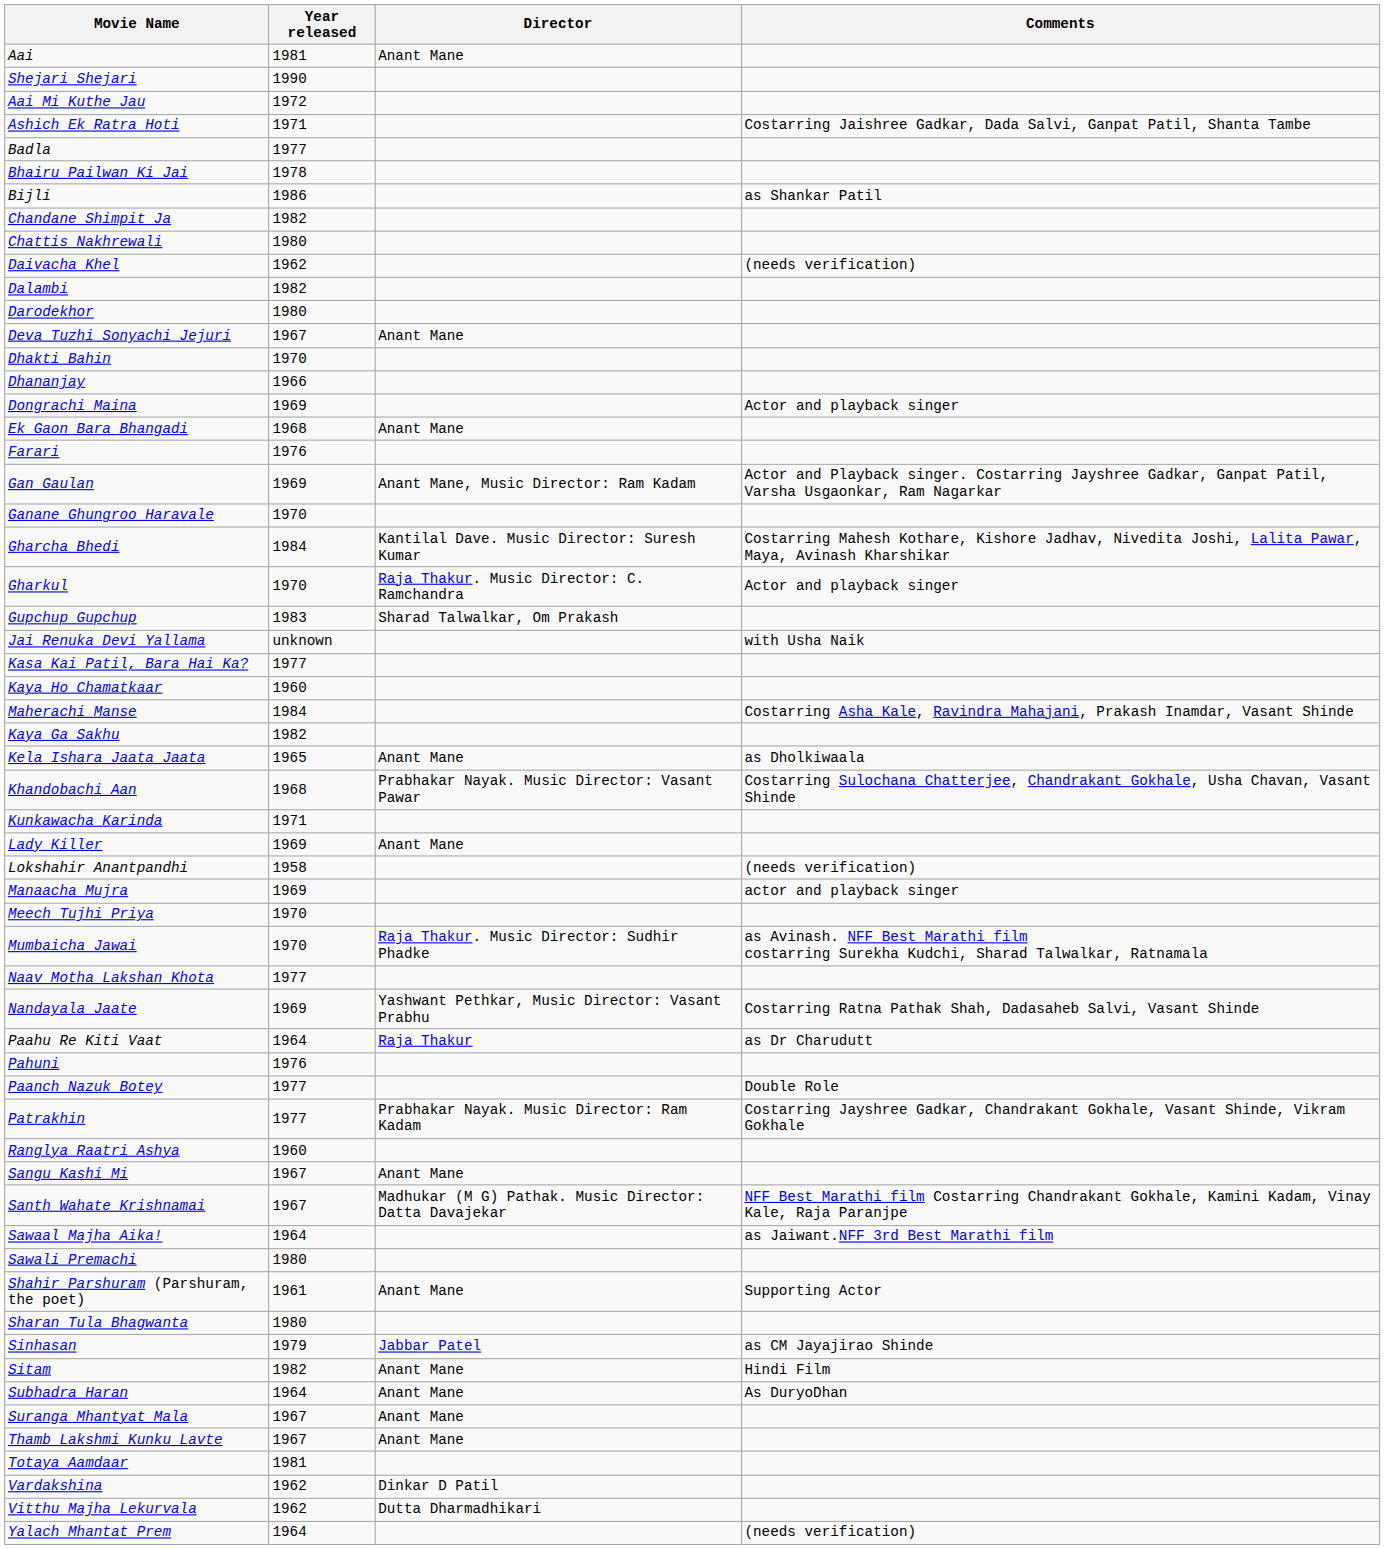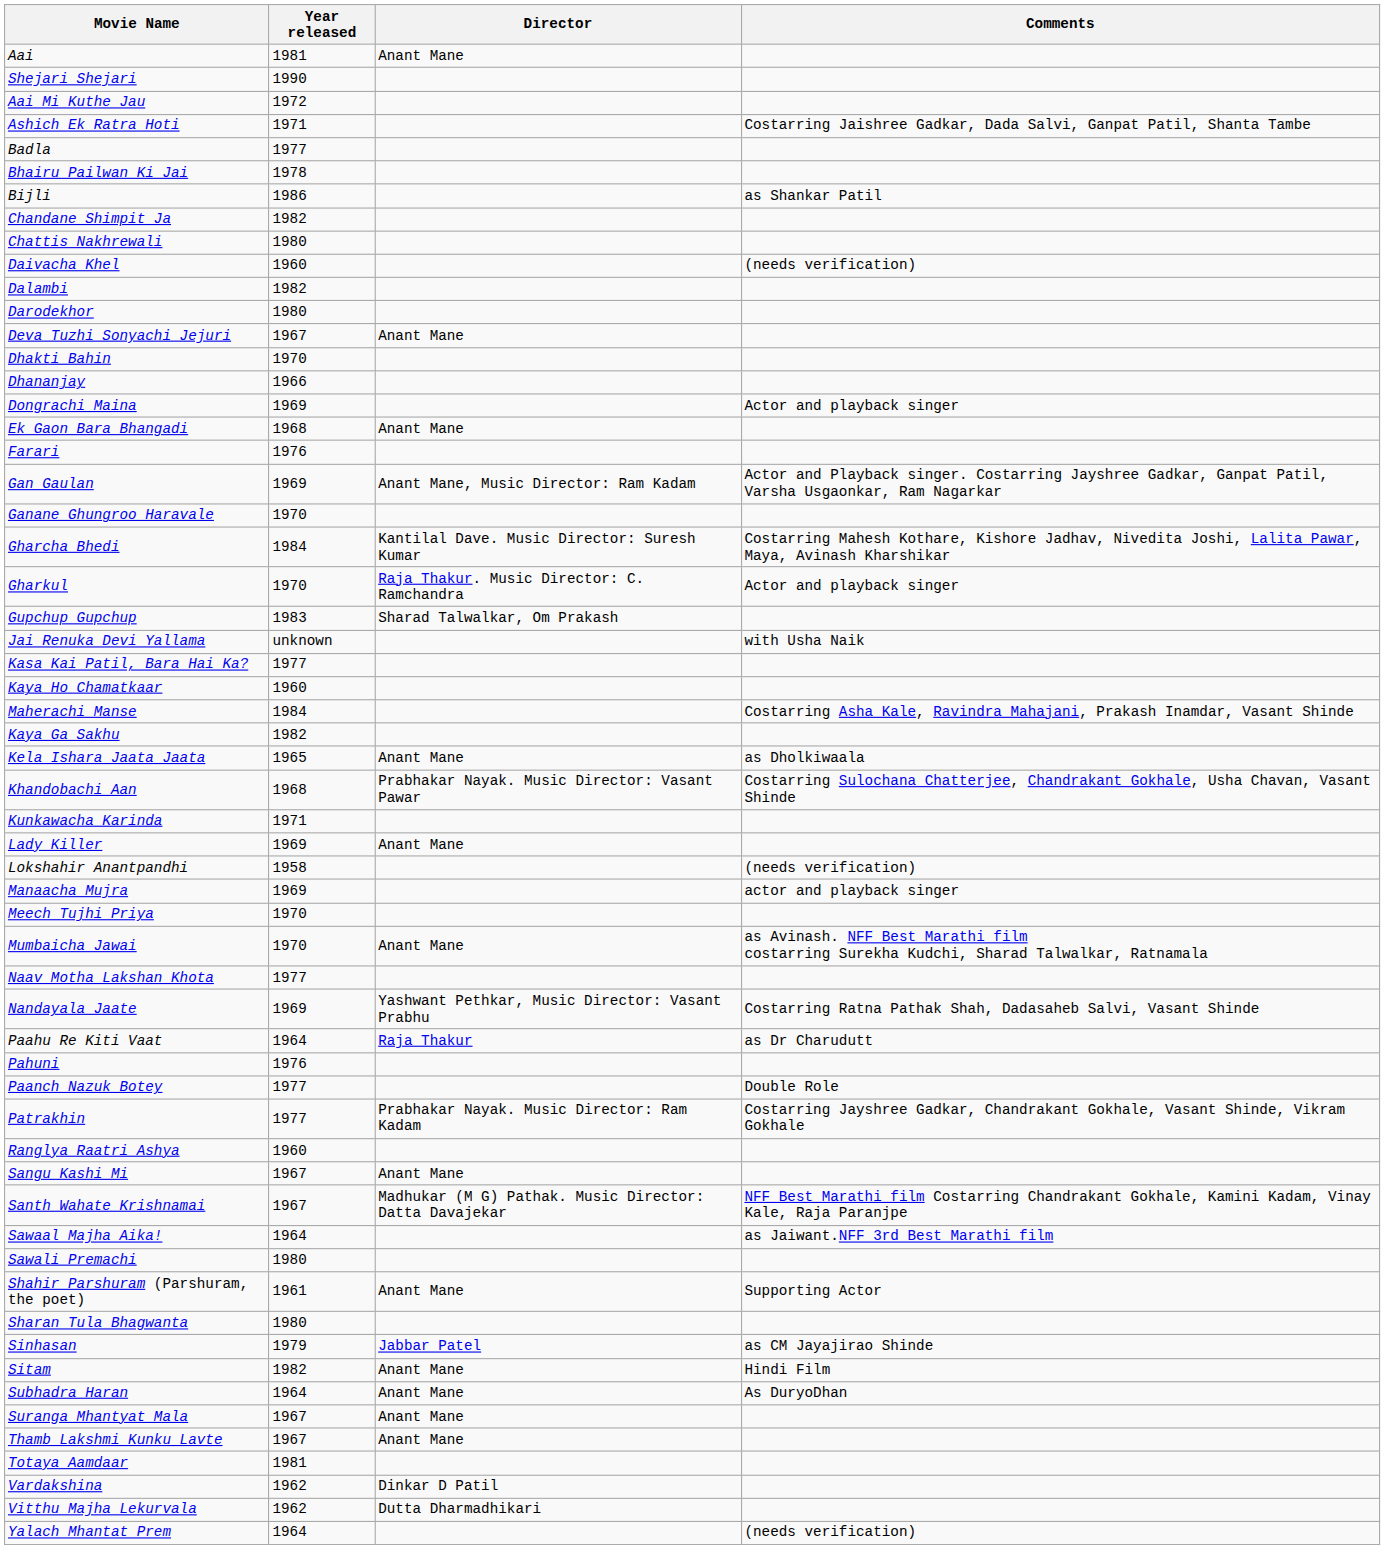 <table class="wikitable sortable" border="1">
 <tr>
 <th>Movie Name</th>
 <th>Year released</th>
 <th>Director</th>
 <th>Comments</th>
 </tr>
 <tr>
 <td><em>Aai</em></td>
 <td>1981</td>
 <td>Anant Mane</td>
 <td></td>
 </tr>
 <tr>
 <td><em><a href='#'>Shejari Shejari</a></em></td>
 <td>1990</td>
 <td></td>
 <td></td>
 </tr>
 <tr>
 <td><em><a href='#'>Aai Mi Kuthe Jau</a></em></td>
 <td>1972</td>
 <td></td>
 <td></td>
 </tr>
 <tr>
 <td><em><a href='#'>Ashich Ek Ratra Hoti</a></em></td>
 <td>1971</td>
 <td></td>
 <td>Costarring Jaishree Gadkar, Dada Salvi, Ganpat Patil, Shanta Tambe</td>
 </tr>
 <tr>
 <td><em>Badla</em></td>
 <td>1977</td>
 <td></td>
 <td></td>
 </tr>
 <tr>
 <td><em><a href='#'>Bhairu Pailwan Ki Jai</a></em></td>
 <td>1978</td>
 <td></td>
 <td></td>
 </tr>
 <tr>
 <td><em>Bijli</em></td>
 <td>1986</td>
 <td></td>
 <td>as Shankar Patil</td>
 </tr>
 <tr>
 <td><em><a href='#'>Chandane Shimpit Ja</a></em></td>
 <td>1982</td>
 <td></td>
 <td></td>
 </tr>
 <tr>
 <td><em><a href='#'>Chattis Nakhrewali</a></em></td>
 <td>1980</td>
 <td></td>
 <td></td>
 </tr>
 <tr>
 <td><em><a href='#'>Daivacha Khel</a></em></td>
-<td>1962</td>
+<td>1960</td>
 <td></td>
 <td>(needs verification)</td>
 </tr>
 <tr>
 <td><em><a href='#'>Dalambi</a></em></td>
 <td>1982</td>
 <td></td>
 <td></td>
 </tr>
 <tr>
 <td><em><a href='#'>Darodekhor</a></em></td>
 <td>1980</td>
 <td></td>
 <td></td>
 </tr>
 <tr>
 <td><em><a href='#'>Deva Tuzhi Sonyachi Jejuri</a></em></td>
 <td>1967</td>
 <td>Anant Mane</td>
 <td></td>
 </tr>
 <tr>
 <td><em><a href='#'>Dhakti Bahin</a></em></td>
 <td>1970</td>
 <td></td>
 <td></td>
 </tr>
 <tr>
 <td><em><a href='#'>Dhananjay</a></em></td>
 <td>1966</td>
 <td></td>
 <td></td>
 </tr>
 <tr>
 <td><em><a href='#'>Dongrachi Maina</a></em></td>
 <td>1969</td>
 <td></td>
 <td>Actor and playback singer</td>
 </tr>
 <tr>
 <td><em><a href='#'>Ek Gaon Bara Bhangadi</a></em></td>
 <td>1968</td>
 <td>Anant Mane</td>
 <td></td>
 </tr>
 <tr>
 <td><em><a href='#'>Farari</a></em></td>
 <td>1976</td>
 <td></td>
 <td></td>
 </tr>
 <tr>
 <td><em><a href='#'>Gan Gaulan</a></em></td>
 <td>1969</td>
 <td>Anant Mane, Music Director: Ram Kadam</td>
 <td>Actor and Playback singer. Costarring Jayshree Gadkar, Ganpat Patil, Varsha Usgaonkar, Ram Nagarkar</td>
 </tr>
 <tr>
 <td><em><a href='#'>Ganane Ghungroo Haravale</a></em></td>
 <td>1970</td>
 <td></td>
 <td></td>
 </tr>
 <tr>
 <td><em><a href='#'>Gharcha Bhedi</a></em></td>
 <td>1984</td>
 <td>Kantilal Dave. Music Director: Suresh Kumar</td>
 <td>Costarring Mahesh Kothare, Kishore Jadhav, Nivedita Joshi, <a href='#'>Lalita Pawar</a>, Maya, Avinash Kharshikar</td>
 </tr>
 <tr>
 <td><em><a href='#'>Gharkul</a></em></td>
 <td>1970</td>
 <td><a href='#'>Raja Thakur</a>. Music Director: C. Ramchandra</td>
 <td>Actor and playback singer</td>
 </tr>
 <tr>
 <td><em><a href='#'>Gupchup Gupchup</a></em></td>
 <td>1983</td>
 <td>Sharad Talwalkar, Om Prakash</td>
 <td></td>
 </tr>
 <tr>
 <td><em><a href='#'>Jai Renuka Devi Yallama</a></em></td>
 <td>unknown</td>
 <td></td>
 <td>with Usha Naik</td>
 </tr>
 <tr>
 <td><em><a href='#'>Kasa Kai Patil, Bara Hai Ka?</a></em></td>
 <td>1977</td>
 <td></td>
 <td></td>
 </tr>
 <tr>
 <td><em><a href='#'>Kaya Ho Chamatkaar</a></em></td>
 <td>1960</td>
 <td></td>
 </tr>
 <tr>
 <td><em><a href='#'>Maherachi Manse</a></em></td>
 <td>1984</td>
 <td></td>
 <td>Costarring <a href='#'>Asha Kale</a>, <a href='#'>Ravindra Mahajani</a>, Prakash Inamdar, Vasant Shinde</td>
 </tr>
 <tr>
 <td><em><a href='#'>Kaya Ga Sakhu</a></em></td>
 <td>1982</td>
 <td></td>
 <td></td>
 </tr>
 <tr>
 <td><em><a href='#'>Kela Ishara Jaata Jaata</a></em></td>
 <td>1965</td>
 <td>Anant Mane</td>
 <td>as Dholkiwaala</td>
 </tr>
 <tr>
 <td><em><a href='#'>Khandobachi Aan</a></em></td>
 <td>1968</td>
 <td>Prabhakar Nayak. Music Director: Vasant Pawar</td>
 <td>Costarring <a href='#'>Sulochana Chatterjee</a>, <a href='#'>Chandrakant Gokhale</a>, Usha Chavan, Vasant Shinde</td>
 </tr>
 <tr>
 <td><em><a href='#'>Kunkawacha Karinda</a></em></td>
 <td>1971</td>
 <td></td>
 <td></td>
 </tr>
 <tr>
 <td><em><a href='#'>Lady Killer</a></em></td>
 <td>1969</td>
 <td>Anant Mane</td>
 <td></td>
 </tr>
 <tr>
 <td><em>Lokshahir Anantpandhi</em></td>
 <td>1958</td>
 <td></td>
 <td>(needs verification)</td>
 </tr>
 <tr>
 <td><em><a href='#'>Manaacha Mujra</a></em></td>
 <td>1969</td>
 <td></td>
 <td>actor and playback singer</td>
 </tr>
 <tr>
 <td><em><a href='#'>Meech Tujhi Priya</a></em></td>
 <td>1970</td>
 <td></td>
 <td></td>
 </tr>
 <tr>
 <td><em><a href='#'>Mumbaicha Jawai</a></em></td>
 <td>1970</td>
-<td><a href='#'>Raja Thakur</a>. Music Director: Sudhir Phadke</td>
+<td>Anant Mane</td>
 <td>as Avinash. <a href='#'>NFF Best Marathi film</a><br>costarring Surekha Kudchi, Sharad Talwalkar, Ratnamala</td>
 </tr>
 <tr>
 <td><em><a href='#'>Naav Motha Lakshan Khota</a></em></td>
 <td>1977</td>
 <td></td>
 <td></td>
 </tr>
 <tr>
 <td><em><a href='#'>Nandayala Jaate</a></em></td>
 <td>1969</td>
 <td>Yashwant Pethkar, Music Director: Vasant Prabhu</td>
 <td>Costarring Ratna Pathak Shah, Dadasaheb Salvi, Vasant Shinde</td>
 </tr>
 <tr>
 <td><em>Paahu Re Kiti Vaat</em></td>
 <td>1964</td>
 <td><a href='#'>Raja Thakur</a></td>
 <td>as Dr Charudutt</td>
 </tr>
 <tr>
 <td><em><a href='#'>Pahuni</a></em></td>
 <td>1976</td>
 <td></td>
 <td></td>
 </tr>
 <tr>
 <td><em><a href='#'>Paanch Nazuk Botey</a></em></td>
 <td>1977</td>
 <td></td>
 <td>Double Role</td>
 </tr>
 <tr>
 <td><em><a href='#'>Patrakhin</a></em></td>
 <td>1977</td>
 <td>Prabhakar Nayak. Music Director: Ram Kadam</td>
 <td>Costarring Jayshree Gadkar, Chandrakant Gokhale, Vasant Shinde, Vikram Gokhale</td>
 </tr>
 <tr>
 <td><em><a href='#'>Ranglya Raatri Ashya</a></em></td>
 <td>1960</td>
 <td></td>
 <td></td>
 </tr>
 <tr>
 <td><em><a href='#'>Sangu Kashi Mi</a></em></td>
 <td>1967</td>
 <td>Anant Mane</td>
 <td></td>
 </tr>
 <tr>
 <td><em><a href='#'>Santh Wahate Krishnamai</a></em></td>
 <td>1967</td>
 <td>Madhukar (M G) Pathak. Music Director: Datta Davajekar</td>
 <td><a href='#'>NFF Best Marathi film</a> Costarring Chandrakant Gokhale, Kamini Kadam, Vinay Kale, Raja Paranjpe</td>
 </tr>
 <tr>
 <td><em><a href='#'>Sawaal Majha Aika!</a></em></td>
 <td>1964</td>
 <td></td>
 <td>as Jaiwant.<a href='#'>NFF 3rd Best Marathi film</a></td>
 </tr>
 <tr>
 <td><em><a href='#'>Sawali Premachi</a></em></td>
 <td>1980</td>
 <td></td>
 <td></td>
 </tr>
 <tr>
 <td><em><a href='#'>Shahir Parshuram</a></em> (Parshuram, the poet)</td>
 <td>1961</td>
 <td>Anant Mane</td>
 <td>Supporting Actor</td>
 </tr>
 <tr>
 <td><em><a href='#'>Sharan Tula Bhagwanta</a></em></td>
 <td>1980</td>
 <td></td>
 <td></td>
 </tr>
 <tr>
 <td><em><a href='#'>Sinhasan</a></em></td>
 <td>1979</td>
 <td><a href='#'>Jabbar Patel</a></td>
 <td>as CM Jayajirao Shinde</td>
 </tr>
 <tr>
 <td><em><a href='#'>Sitam</a></em></td>
 <td>1982</td>
 <td>Anant Mane</td>
 <td>Hindi Film</td>
 </tr>
 <tr>
 <td><em><a href='#'>Subhadra Haran</a></em></td>
 <td>1964</td>
 <td>Anant Mane</td>
 <td>As DuryoDhan</td>
 </tr>
 <tr>
 <td><em><a href='#'>Suranga Mhantyat Mala</a></em></td>
 <td>1967</td>
 <td>Anant Mane</td>
 <td></td>
 </tr>
 <tr>
 <td><em><a href='#'>Thamb Lakshmi Kunku Lavte</a></em></td>
 <td>1967</td>
 <td>Anant Mane</td>
 <td></td>
 </tr>
 <tr>
 <td><em><a href='#'>Totaya Aamdaar</a></em></td>
 <td>1981</td>
 <td></td>
 <td></td>
 </tr>
 <tr>
 <td><em><a href='#'>Vardakshina</a></em></td>
 <td>1962</td>
 <td>Dinkar D Patil</td>
 <td></td>
 </tr>
 <tr>
 <td><em><a href='#'>Vitthu Majha Lekurvala</a></em></td>
 <td>1962</td>
 <td>Dutta Dharmadhikari</td>
 <td></td>
 </tr>
 <tr>
 <td><em><a href='#'>Yalach Mhantat Prem</a></em></td>
 <td>1964</td>
 <td></td>
 <td>(needs verification)</td>
 </tr>
 </table>
